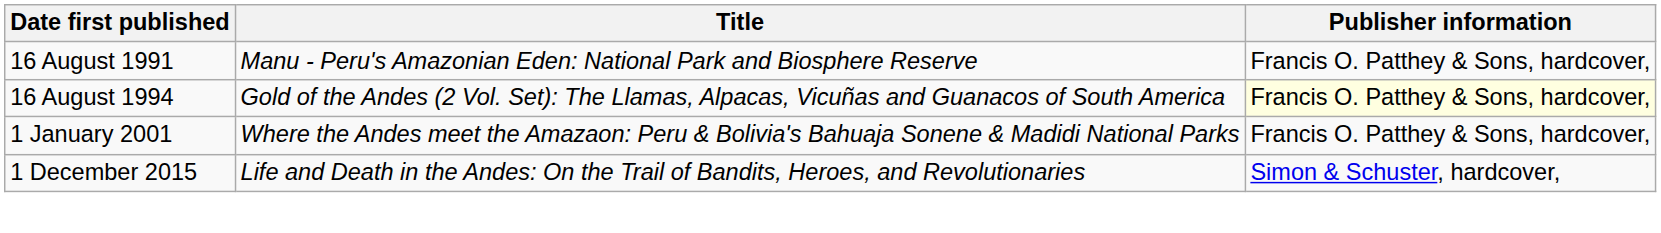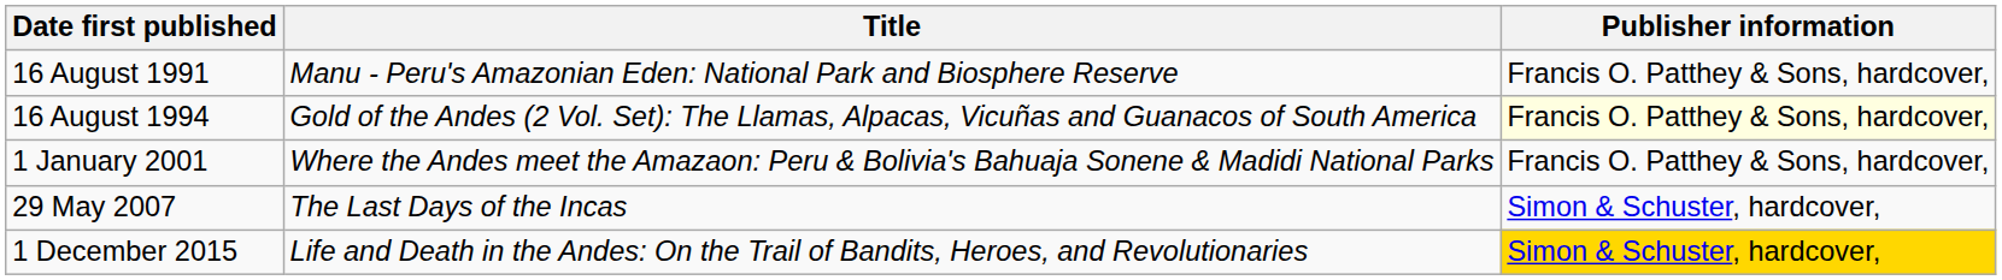 <table class="wikitable">
 <tr>
 <th>Date first published</th>
 <th>Title</th>
 <th>Publisher information</th>
 </tr>
 <tr>
 <td>16 August 1991</td>
 <td><em>Manu - Peru's Amazonian Eden: National Park and Biosphere Reserve</em></td>
 <td>Francis O. Patthey & Sons, hardcover, </td>
 </tr>
 <tr>
 <td>16 August 1994</td>
 <td><em>Gold of the Andes (2 Vol. Set): The Llamas, Alpacas, Vicuñas and Guanacos of South America</em></td>
 <td style="background: lightyellow;">Francis O. Patthey & Sons, hardcover, </td>
 </tr>
 <tr>
 <td>1 January 2001</td>
 <td><em>Where the Andes meet the Amazaon: Peru & Bolivia's Bahuaja Sonene & Madidi National Parks</em></td>
 <td>Francis O. Patthey & Sons, hardcover, </td>
 </tr>
 <tr>
+<td>29 May 2007</td>
+<td><em>The Last Days of the Incas</em></td>
+<td><a href='#'>Simon & Schuster</a>, hardcover, </td>
+</tr>
+<tr>
 <td>1 December 2015</td>
 <td><em>Life and Death in the Andes: On the Trail of Bandits, Heroes, and Revolutionaries</em></td>
-<td><a href='#'>Simon & Schuster</a>, hardcover, </td>
+<td style="background: gold;"><a href='#'>Simon & Schuster</a>, hardcover, </td>
 </tr>
 </table>
